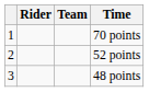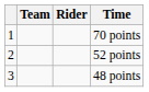 <table class="wikitable">
 <tr>
 <th></th>
+<th>Team</th>
 <th>Rider</th>
-<th>Team</th>
 <th>Time</th>
 </tr>
 <tr>
 <td>1</td>
+<td></td>
 <td> </td>
-<td></td>
 <td align="right">70 points</td>
 </tr>
 <tr>
 <td>2</td>
 <td></td>
 <td></td>
 <td align="right">52 points</td>
 </tr>
 <tr>
 <td>3</td>
 <td></td>
 <td></td>
 <td align="right">48 points</td>
 </tr>
 </table>
